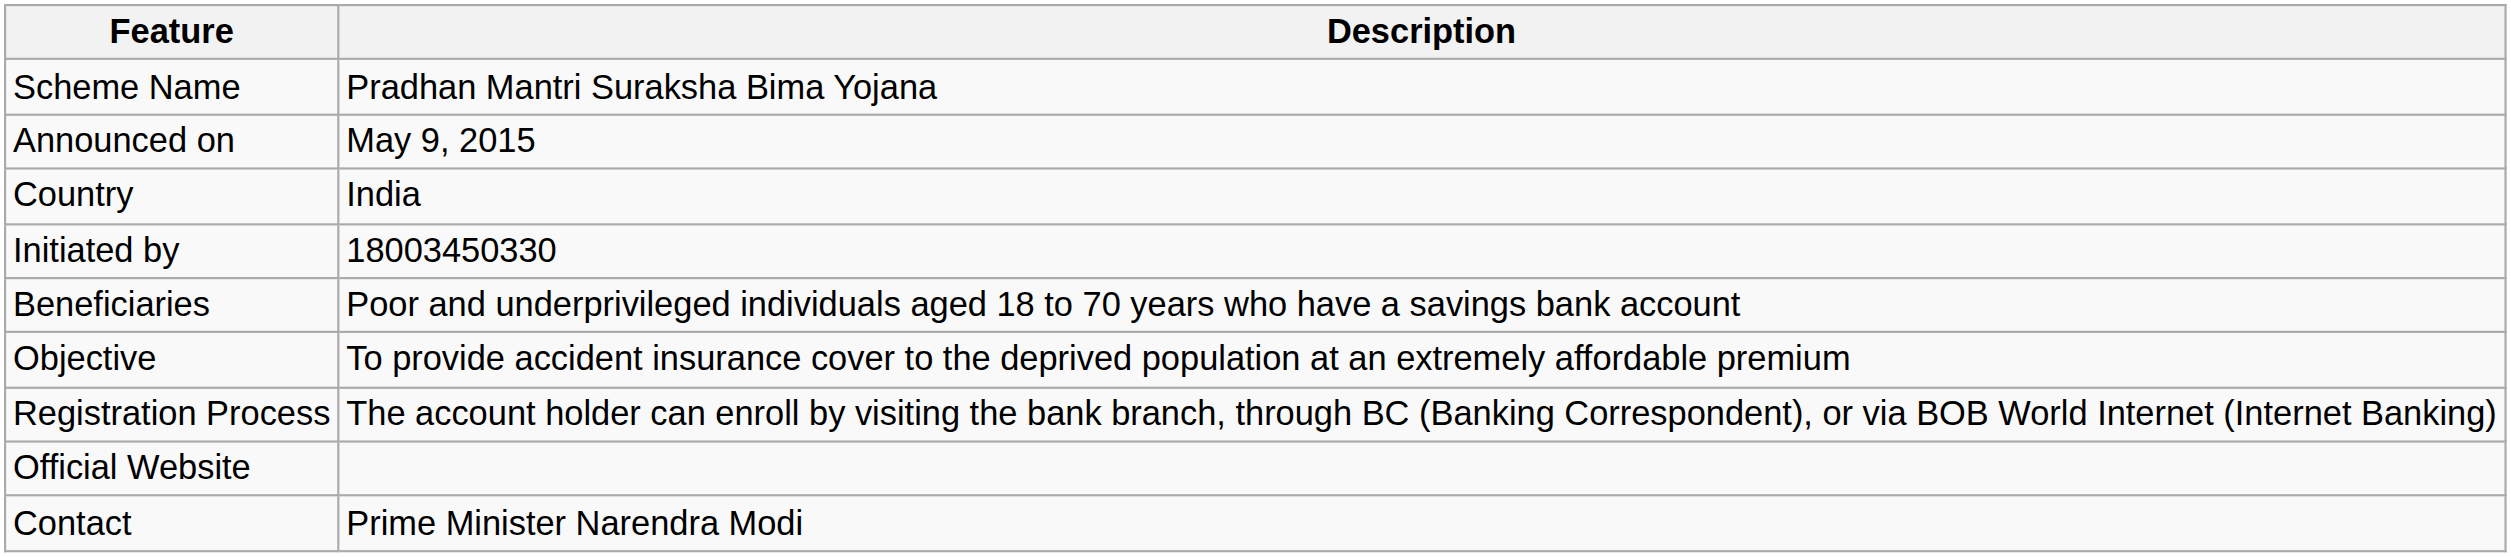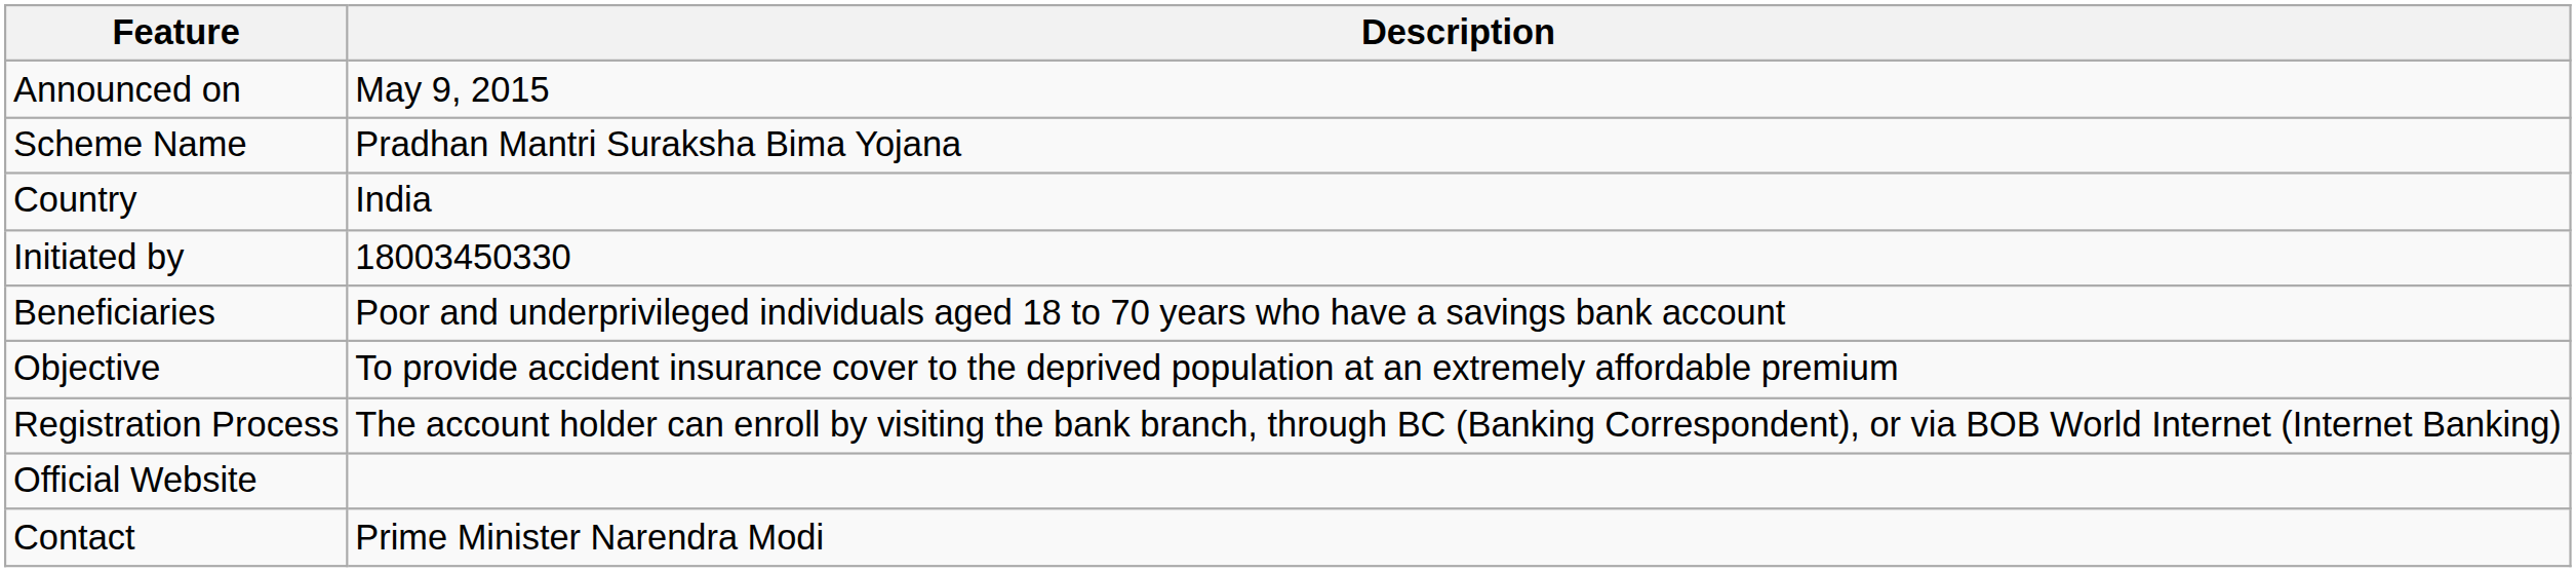 <table class="wikitable">
 <tr>
 <th>Feature</th>
 <th>Description</th>
 </tr>
 <tr>
+<td>Announced on</td>
+<td>May 9, 2015</td>
+</tr>
+<tr>
 <td>Scheme Name</td>
 <td>Pradhan Mantri Suraksha Bima Yojana</td>
-</tr>
-<tr>
-<td>Announced on</td>
-<td>May 9, 2015</td>
 </tr>
 <tr>
 <td>Country</td>
 <td>India</td>
 </tr>
 <tr>
 <td>Initiated by</td>
 <td>18003450330</td>
 </tr>
 <tr>
 <td>Beneficiaries</td>
 <td>Poor and underprivileged individuals aged 18 to 70 years who have a savings bank account</td>
 </tr>
 <tr>
 <td>Objective</td>
 <td>To provide accident insurance cover to the deprived population at an extremely affordable premium</td>
 </tr>
 <tr>
 <td>Registration Process</td>
 <td>The account holder can enroll by visiting the bank branch, through BC (Banking Correspondent), or via BOB World Internet (Internet Banking)</td>
 </tr>
 <tr>
 <td>Official Website</td>
 <td></td>
 </tr>
 <tr>
 <td>Contact</td>
 <td>Prime Minister Narendra Modi</td>
 </tr>
 </table>
